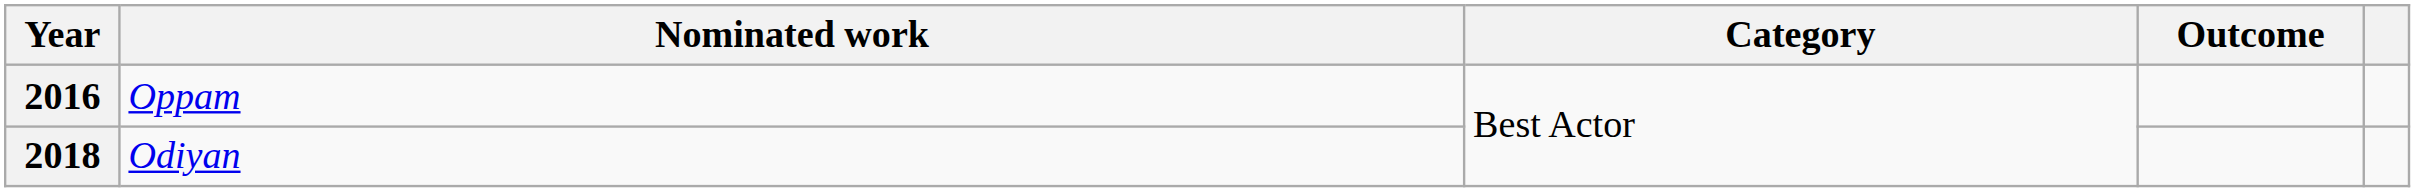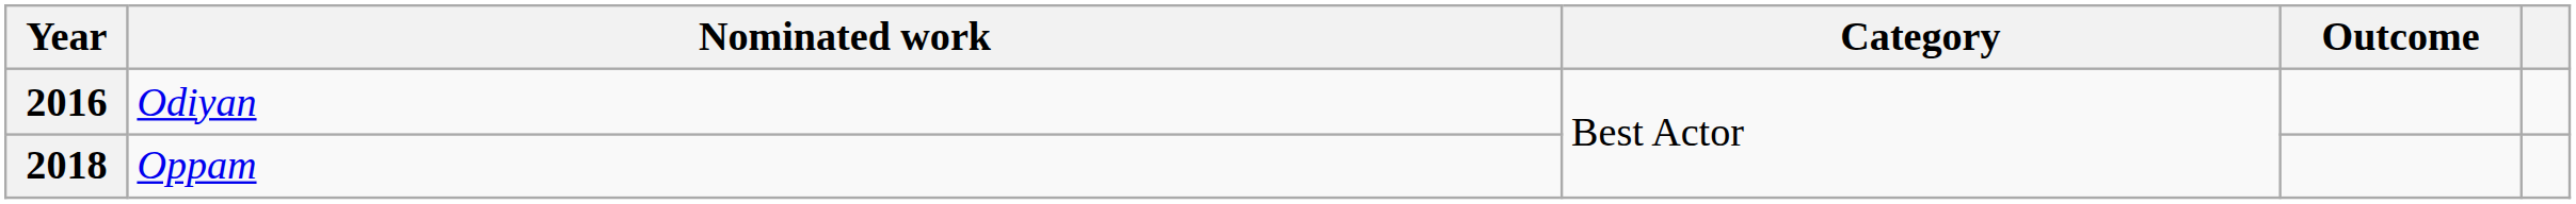 <table class="wikitable plainrowheaders" style="width:80%;">
 <tr>
 <th scope="col" style="width:1%;">Year</th>
 <th scope="col" style="width:30%;">Nominated work</th>
 <th scope="col" style="width:15%;">Category</th>
 <th scope="col" style="width:3%;">Outcome</th>
 <th scope="col" style="width:1%;"></th>
 </tr>
 <tr>
 <th scope="row">2016</th>
-<td><em><a href='#'>Oppam</a></em></td>
+<td><em><a href='#'>Odiyan</a></em></td>
 <td rowspan="2">Best Actor</td>
 <td></td>
 <td style="text-align:center;"></td>
 </tr>
 <tr>
 <th scope="row">2018</th>
-<td><em><a href='#'>Odiyan</a></em></td>
+<td><em><a href='#'>Oppam</a></em></td>
 <td></td>
 <td style="text-align:center;"></td>
 </tr>
 </table>
